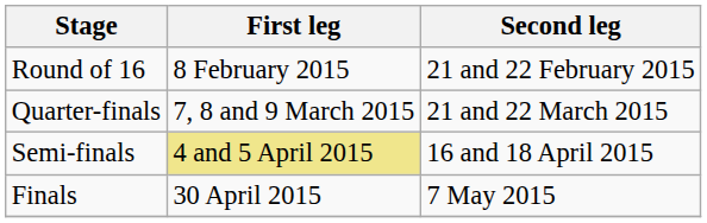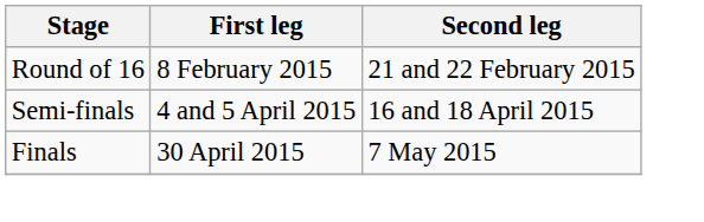 <table class="wikitable">
 <tr>
 <th>Stage</th>
 <th>First leg</th>
 <th>Second leg</th>
 </tr>
 <tr>
 <td>Round of 16</td>
 <td>8 February 2015</td>
 <td>21 and 22 February 2015</td>
 </tr>
 <tr>
-<td>Quarter-finals</td>
-<td>7, 8 and 9 March 2015</td>
-<td>21 and 22 March 2015</td>
-</tr>
-<tr>
 <td>Semi-finals</td>
-<td style="background: khaki;">4 and 5 April 2015</td>
+<td>4 and 5 April 2015</td>
 <td>16 and 18 April 2015</td>
 </tr>
 <tr>
 <td>Finals</td>
 <td>30 April 2015</td>
 <td>7 May 2015</td>
 </tr>
 <tr>
 </tr>
 </table>
